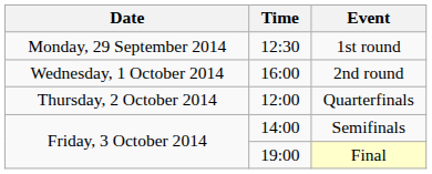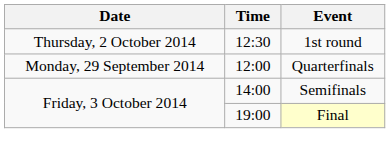 <table class = "wikitable" style="text-align:center;">
 <tr>
 <th width=220>Date</th>
 <th width=50>Time</th>
 <th width=100>Event</th>
 </tr>
 <tr>
-<td>Monday, 29 September 2014</td>
+<td>Thursday, 2 October 2014</td>
 <td>12:30</td>
 <td>1st round</td>
 </tr>
 <tr>
-<td>Wednesday, 1 October 2014</td>
-<td>16:00</td>
-<td>2nd round</td>
-</tr>
-<tr>
-<td>Thursday, 2 October 2014</td>
+<td>Monday, 29 September 2014</td>
 <td>12:00</td>
 <td>Quarterfinals</td>
 </tr>
 <tr>
 <td rowspan=2>Friday, 3 October 2014</td>
 <td>14:00</td>
 <td>Semifinals</td>
 </tr>
 <tr>
 <td>19:00</td>
 <td bgcolor=ffffcc>Final</td>
 </tr>
 </table>
